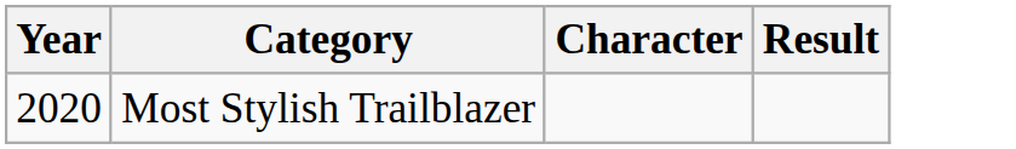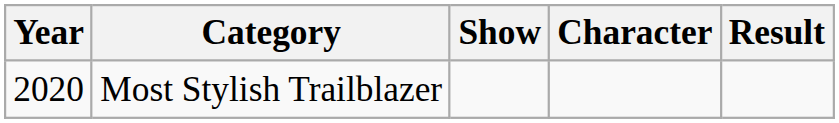 <table class="wikitable sortable">
 <tr>
 <th>Year</th>
 <th>Category</th>
+<th>Show</th>
 <th>Character</th>
 <th>Result</th>
 </tr>
 <tr>
 <td>2020</td>
 <td>Most Stylish Trailblazer</td>
 <td></td>
 <td></td>
+<td></td>
 </tr>
 </table>
